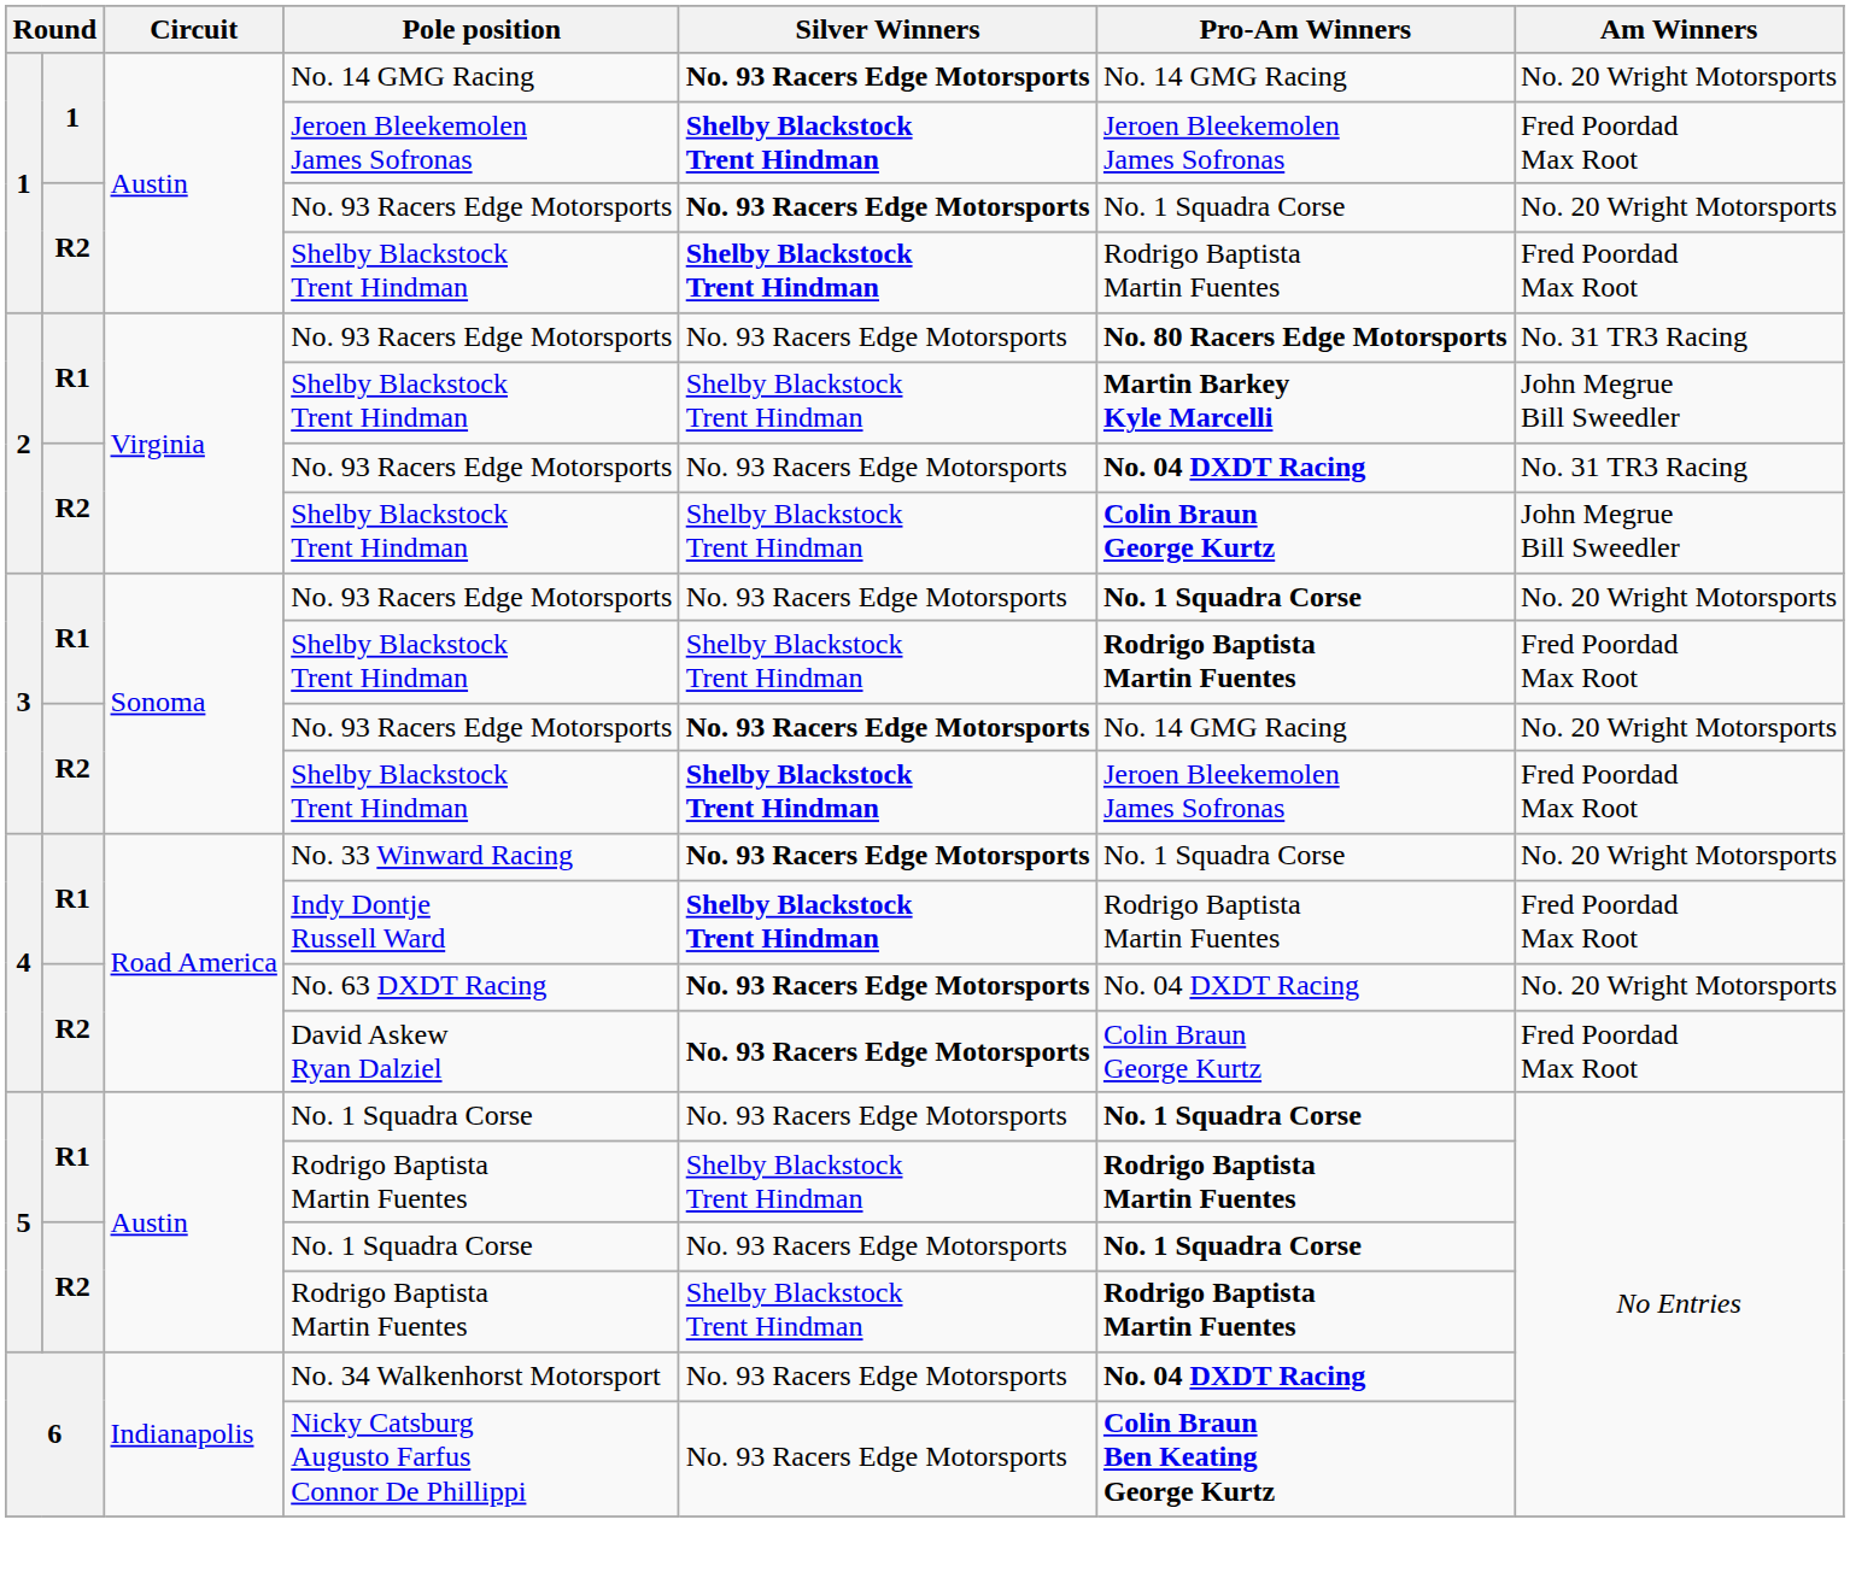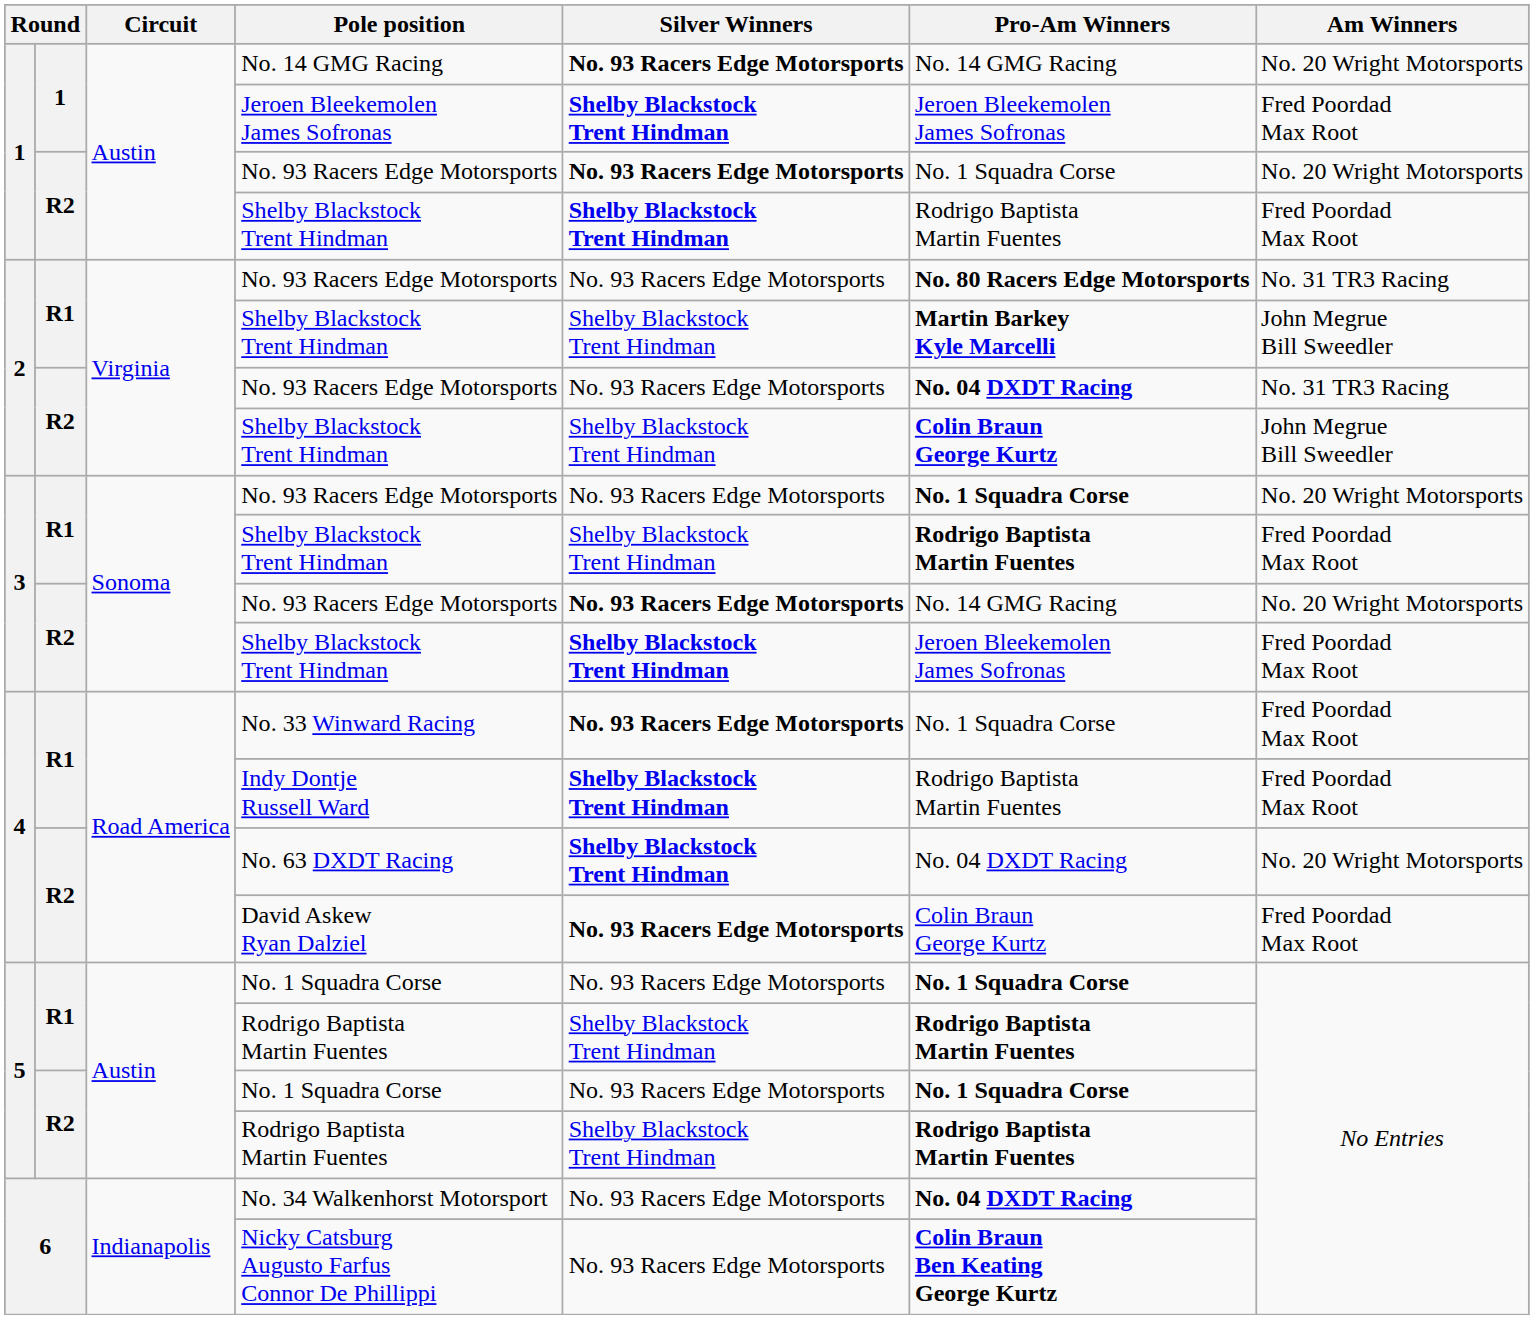 <table class="wikitable" style="font-size: 85%;">
 <tr>
 <th colspan=2>Round</th>
 <th>Circuit</th>
 <th>Pole position</th>
 <th>Silver Winners</th>
 <th>Pro-Am Winners</th>
 <th>Am Winners</th>
 </tr>
 <tr>
 <th rowspan=4>1</th>
 <th rowspan=2>1</th>
 <td rowspan=4> <a href='#'>Austin</a></td>
 <td> No. 14 GMG Racing</td>
 <td><strong> No. 93 Racers Edge Motorsports</strong></td>
 <td> No. 14 GMG Racing</td>
 <td> No. 20 Wright Motorsports</td>
 </tr>
 <tr>
 <td> <a href='#'>Jeroen Bleekemolen</a><br> <a href='#'>James Sofronas</a></td>
 <td><strong> <a href='#'>Shelby Blackstock</a><br> <a href='#'>Trent Hindman</a></strong></td>
 <td> <a href='#'>Jeroen Bleekemolen</a><br> <a href='#'>James Sofronas</a></td>
 <td> Fred Poordad<br> Max Root</td>
 </tr>
 <tr>
 <th rowspan=2>R2</th>
 <td> No. 93 Racers Edge Motorsports</td>
 <td><strong> No. 93 Racers Edge Motorsports</strong></td>
 <td> No. 1 Squadra Corse</td>
 <td> No. 20 Wright Motorsports</td>
 </tr>
 <tr>
 <td> <a href='#'>Shelby Blackstock</a><br> <a href='#'>Trent Hindman</a></td>
 <td><strong> <a href='#'>Shelby Blackstock</a><br> <a href='#'>Trent Hindman</a></strong></td>
 <td> Rodrigo Baptista<br> Martin Fuentes</td>
 <td> Fred Poordad<br> Max Root</td>
 </tr>
 <tr>
 <th rowspan=4>2</th>
 <th rowspan=2>R1</th>
 <td rowspan=4> <a href='#'>Virginia</a></td>
 <td> No. 93 Racers Edge Motorsports</td>
 <td> No. 93 Racers Edge Motorsports</td>
 <td><strong> No. 80 Racers Edge Motorsports</strong></td>
 <td> No. 31 TR3 Racing</td>
 </tr>
 <tr>
 <td> <a href='#'>Shelby Blackstock</a><br> <a href='#'>Trent Hindman</a></td>
 <td> <a href='#'>Shelby Blackstock</a><br> <a href='#'>Trent Hindman</a></td>
 <td><strong> Martin Barkey<br> <a href='#'>Kyle Marcelli</a></strong></td>
 <td> John Megrue<br> Bill Sweedler</td>
 </tr>
 <tr>
 <th rowspan=2>R2</th>
 <td> No. 93 Racers Edge Motorsports</td>
 <td> No. 93 Racers Edge Motorsports</td>
 <td><strong> No. 04 <a href='#'>DXDT Racing</a></strong></td>
 <td> No. 31 TR3 Racing</td>
 </tr>
 <tr>
 <td> <a href='#'>Shelby Blackstock</a><br> <a href='#'>Trent Hindman</a></td>
 <td> <a href='#'>Shelby Blackstock</a><br> <a href='#'>Trent Hindman</a></td>
 <td><strong> <a href='#'>Colin Braun</a><br> <a href='#'>George Kurtz</a></strong></td>
 <td> John Megrue<br> Bill Sweedler</td>
 </tr>
 <tr>
 <th rowspan=4>3</th>
 <th rowspan=2>R1</th>
 <td rowspan=4> <a href='#'>Sonoma</a></td>
 <td> No. 93 Racers Edge Motorsports</td>
 <td> No. 93 Racers Edge Motorsports</td>
 <td><strong> No. 1 Squadra Corse</strong></td>
 <td> No. 20 Wright Motorsports</td>
 </tr>
 <tr>
 <td> <a href='#'>Shelby Blackstock</a><br> <a href='#'>Trent Hindman</a></td>
 <td> <a href='#'>Shelby Blackstock</a><br> <a href='#'>Trent Hindman</a></td>
 <td><strong> Rodrigo Baptista<br> Martin Fuentes</strong></td>
 <td> Fred Poordad<br> Max Root</td>
 </tr>
 <tr>
 <th rowspan=2>R2</th>
 <td> No. 93 Racers Edge Motorsports</td>
 <td><strong> No. 93 Racers Edge Motorsports</strong></td>
 <td> No. 14 GMG Racing</td>
 <td> No. 20 Wright Motorsports</td>
 </tr>
 <tr>
 <td> <a href='#'>Shelby Blackstock</a><br> <a href='#'>Trent Hindman</a></td>
 <td><strong> <a href='#'>Shelby Blackstock</a><br> <a href='#'>Trent Hindman</a></strong></td>
 <td> <a href='#'>Jeroen Bleekemolen</a><br> <a href='#'>James Sofronas</a></td>
 <td> Fred Poordad<br> Max Root</td>
 </tr>
 <tr>
 <th rowspan=4>4</th>
 <th rowspan=2>R1</th>
 <td rowspan=4> <a href='#'>Road America</a></td>
 <td> No. 33 <a href='#'>Winward Racing</a></td>
 <td><strong> No. 93 Racers Edge Motorsports</strong></td>
 <td> No. 1 Squadra Corse</td>
-<td> No. 20 Wright Motorsports</td>
+<td> Fred Poordad<br> Max Root</td>
 </tr>
 <tr>
 <td> <a href='#'>Indy Dontje</a><br> <a href='#'>Russell Ward</a></td>
 <td><strong> <a href='#'>Shelby Blackstock</a><br> <a href='#'>Trent Hindman</a></strong></td>
 <td> Rodrigo Baptista<br> Martin Fuentes</td>
 <td> Fred Poordad<br> Max Root</td>
 </tr>
 <tr>
 <th rowspan=2>R2</th>
 <td> No. 63 <a href='#'>DXDT Racing</a></td>
-<td><strong> No. 93 Racers Edge Motorsports</strong></td>
+<td><strong> <a href='#'>Shelby Blackstock</a><br> <a href='#'>Trent Hindman</a></strong></td>
 <td> No. 04 <a href='#'>DXDT Racing</a></td>
 <td> No. 20 Wright Motorsports</td>
 </tr>
 <tr>
 <td> David Askew<br> <a href='#'>Ryan Dalziel</a></td>
 <td><strong> No. 93 Racers Edge Motorsports</strong></td>
 <td> <a href='#'>Colin Braun</a><br> <a href='#'>George Kurtz</a></td>
 <td> Fred Poordad<br> Max Root</td>
 </tr>
 <tr>
 <th rowspan=4>5</th>
 <th rowspan=2>R1</th>
 <td rowspan=4> <a href='#'>Austin</a></td>
 <td> No. 1 Squadra Corse</td>
 <td> No. 93 Racers Edge Motorsports</td>
 <td><strong> No. 1 Squadra Corse</strong></td>
 <td rowspan=6 align=center><em>No Entries</em></td>
 </tr>
 <tr>
 <td> Rodrigo Baptista<br> Martin Fuentes</td>
 <td> <a href='#'>Shelby Blackstock</a><br> <a href='#'>Trent Hindman</a></td>
 <td><strong> Rodrigo Baptista<br> Martin Fuentes</strong></td>
 </tr>
 <tr>
 <th rowspan=2>R2</th>
 <td> No. 1 Squadra Corse</td>
 <td> No. 93 Racers Edge Motorsports</td>
 <td><strong> No. 1 Squadra Corse</strong></td>
 </tr>
 <tr>
 <td> Rodrigo Baptista<br> Martin Fuentes</td>
 <td> <a href='#'>Shelby Blackstock</a><br> <a href='#'>Trent Hindman</a></td>
 <td><strong> Rodrigo Baptista<br> Martin Fuentes</strong></td>
 </tr>
 <tr>
 <th rowspan=2 colspan=2>6</th>
 <td rowspan=2> <a href='#'>Indianapolis</a></td>
 <td> No. 34 Walkenhorst Motorsport</td>
 <td> No. 93 Racers Edge Motorsports</td>
 <td><strong> No. 04 <a href='#'>DXDT Racing</a></strong></td>
 </tr>
 <tr>
 <td> <a href='#'>Nicky Catsburg</a><br> <a href='#'>Augusto Farfus</a><br> <a href='#'>Connor De Phillippi</a></td>
 <td> No. 93 Racers Edge Motorsports</td>
 <td><strong> <a href='#'>Colin Braun</a><br> <a href='#'>Ben Keating</a><br> George Kurtz</strong></td>
 </tr>
 </table>
